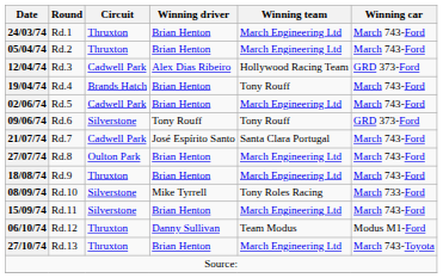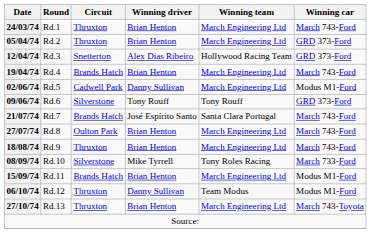 <table class="wikitable" style="font-size: 90%;">
 <tr>
 <th>Date</th>
 <th>Round</th>
 <th>Circuit</th>
 <th>Winning driver</th>
 <th>Winning team</th>
 <th>Winning car</th>
 </tr>
 <tr>
 <th>24/03/74</th>
 <td>Rd.1</td>
 <td> <a href='#'>Thruxton</a></td>
 <td> <a href='#'>Brian Henton</a></td>
 <td><a href='#'>March Engineering Ltd</a></td>
 <td><a href='#'>March</a> 743-<a href='#'>Ford</a></td>
 </tr>
 <tr>
 <th>05/04/74</th>
 <td>Rd.2</td>
 <td> <a href='#'>Thruxton</a></td>
 <td> <a href='#'>Brian Henton</a></td>
 <td><a href='#'>March Engineering Ltd</a></td>
-<td><a href='#'>March</a> 743-<a href='#'>Ford</a></td>
+<td><a href='#'>GRD</a> 373-<a href='#'>Ford</a></td>
 </tr>
 <tr>
 <th>12/04/74</th>
 <td>Rd.3</td>
-<td> <a href='#'>Cadwell Park</a></td>
+<td> <a href='#'>Snetterton</a></td>
 <td> <a href='#'>Alex Dias Ribeiro</a></td>
 <td>Hollywood Racing Team</td>
 <td><a href='#'>GRD</a> 373-<a href='#'>Ford</a></td>
 </tr>
 <tr>
 <th>19/04/74</th>
 <td>Rd.4</td>
 <td> <a href='#'>Brands Hatch</a></td>
 <td> <a href='#'>Brian Henton</a></td>
-<td>Tony Rouff</td>
+<td><a href='#'>March Engineering Ltd</a></td>
 <td><a href='#'>March</a> 743-<a href='#'>Ford</a></td>
 </tr>
 <tr>
 <th>02/06/74</th>
 <td>Rd.5</td>
 <td> <a href='#'>Cadwell Park</a></td>
-<td> <a href='#'>Brian Henton</a></td>
+<td> <a href='#'>Danny Sullivan</a></td>
 <td><a href='#'>March Engineering Ltd</a></td>
-<td><a href='#'>March</a> 743-<a href='#'>Ford</a></td>
+<td>Modus M1-<a href='#'>Ford</a></td>
 </tr>
 <tr>
 <th>09/06/74</th>
 <td>Rd.6</td>
 <td> <a href='#'>Silverstone</a></td>
 <td> Tony Rouff</td>
 <td>Tony Rouff</td>
 <td><a href='#'>GRD</a> 373-<a href='#'>Ford</a></td>
 </tr>
 <tr>
 <th>21/07/74</th>
 <td>Rd.7</td>
-<td> <a href='#'>Cadwell Park</a></td>
+<td> <a href='#'>Brands Hatch</a></td>
 <td> José Espírito Santo</td>
 <td>Santa Clara Portugal</td>
 <td><a href='#'>March</a> 743-<a href='#'>Ford</a></td>
 </tr>
 <tr>
 <th>27/07/74</th>
 <td>Rd.8</td>
 <td> <a href='#'>Oulton Park</a></td>
 <td> <a href='#'>Brian Henton</a></td>
 <td><a href='#'>March Engineering Ltd</a></td>
 <td><a href='#'>March</a> 743-<a href='#'>Ford</a></td>
 </tr>
 <tr>
 <th>18/08/74</th>
 <td>Rd.9</td>
 <td> <a href='#'>Thruxton</a></td>
 <td> <a href='#'>Brian Henton</a></td>
 <td><a href='#'>March Engineering Ltd</a></td>
 <td><a href='#'>March</a> 743-<a href='#'>Ford</a></td>
 </tr>
 <tr>
 <th>08/09/74</th>
 <td>Rd.10</td>
 <td> <a href='#'>Silverstone</a></td>
 <td> Mike Tyrrell</td>
 <td>Tony Roles Racing</td>
 <td><a href='#'>March</a> 733-<a href='#'>Ford</a></td>
 </tr>
 <tr>
 <th>15/09/74</th>
 <td>Rd.11</td>
-<td> <a href='#'>Silverstone</a></td>
+<td> <a href='#'>Brands Hatch</a></td>
 <td> <a href='#'>Brian Henton</a></td>
 <td><a href='#'>March Engineering Ltd</a></td>
-<td><a href='#'>March</a> 743-<a href='#'>Ford</a></td>
+<td>Modus M1-<a href='#'>Ford</a></td>
 </tr>
 <tr>
 <th>06/10/74</th>
 <td>Rd.12</td>
 <td> <a href='#'>Thruxton</a></td>
 <td> <a href='#'>Danny Sullivan</a></td>
 <td>Team Modus</td>
 <td>Modus M1-<a href='#'>Ford</a></td>
 </tr>
 <tr>
 <th>27/10/74</th>
 <td>Rd.13</td>
 <td> <a href='#'>Thruxton</a></td>
 <td> <a href='#'>Brian Henton</a></td>
 <td><a href='#'>March Engineering Ltd</a></td>
 <td><a href='#'>March</a> 743-<a href='#'>Toyota</a></td>
 </tr>
 <tr>
 <td colspan=6 align=center>Source:</td>
 </tr>
 <tr>
 </tr>
 </table>
